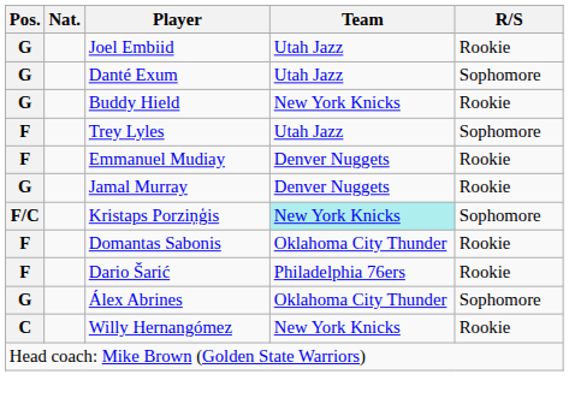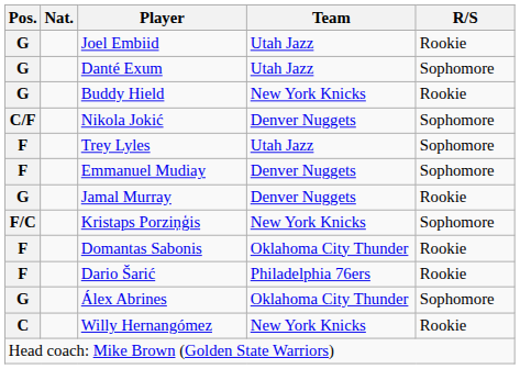 <table class="wikitable">
 <tr>
 <th>Pos.</th>
 <th>Nat.</th>
 <th style="width:160px;">Player</th>
 <th width=160>Team</th>
 <th width=90>R/S</th>
 </tr>
 <tr>
 <th>G</th>
 <td style="text-align:center"></td>
 <td><a href='#'>Joel Embiid</a></td>
 <td><a href='#'>Utah Jazz</a></td>
 <td>Rookie</td>
 </tr>
 <tr>
 <th>G</th>
 <td style="text-align:center"></td>
 <td><a href='#'>Danté Exum</a></td>
 <td><a href='#'>Utah Jazz</a></td>
 <td>Sophomore</td>
 </tr>
 <tr>
 <th>G</th>
 <td style="text-align:center"></td>
 <td><a href='#'>Buddy Hield</a></td>
 <td><a href='#'>New York Knicks</a></td>
 <td>Rookie</td>
 </tr>
 <tr>
+<th>C/F</th>
+<td style="text-align:center"></td>
+<td><a href='#'>Nikola Jokić</a></td>
+<td><a href='#'>Denver Nuggets</a></td>
+<td>Sophomore</td>
+</tr>
+<tr>
 <th>F</th>
 <td style="text-align:center"></td>
 <td><a href='#'>Trey Lyles</a></td>
 <td><a href='#'>Utah Jazz</a></td>
 <td>Sophomore</td>
 </tr>
 <tr>
 <th>F</th>
 <td style="text-align:center"></td>
 <td><a href='#'>Emmanuel Mudiay</a></td>
 <td><a href='#'>Denver Nuggets</a></td>
-<td>Rookie</td>
+<td>Sophomore</td>
 </tr>
 <tr>
 <th>G</th>
 <td style="text-align:center"></td>
 <td><a href='#'>Jamal Murray</a></td>
 <td><a href='#'>Denver Nuggets</a></td>
 <td>Rookie</td>
 </tr>
 <tr>
 <th>F/C</th>
 <td style="text-align:center"></td>
 <td><a href='#'>Kristaps Porziņģis</a></td>
-<td style="background: paleturquoise;"><a href='#'>New York Knicks</a></td>
+<td><a href='#'>New York Knicks</a></td>
 <td>Sophomore</td>
 </tr>
 <tr>
 <th>F</th>
 <td style="text-align:center"></td>
 <td><a href='#'>Domantas Sabonis</a></td>
 <td><a href='#'>Oklahoma City Thunder</a></td>
 <td>Rookie</td>
 </tr>
 <tr>
 <th>F</th>
 <td style="text-align:center"></td>
 <td><a href='#'>Dario Šarić</a></td>
 <td><a href='#'>Philadelphia 76ers</a></td>
 <td>Rookie</td>
 </tr>
 <tr>
 <th>G</th>
 <td style="text-align:center"></td>
 <td><a href='#'>Álex Abrines</a></td>
 <td><a href='#'>Oklahoma City Thunder</a></td>
 <td>Sophomore</td>
 </tr>
 <tr>
 <th>C</th>
 <td style="text-align:center"></td>
 <td><a href='#'>Willy Hernangómez</a></td>
 <td><a href='#'>New York Knicks</a></td>
 <td>Rookie</td>
 </tr>
 <tr>
 <td colspan="5">Head coach: <a href='#'>Mike Brown</a> (<a href='#'>Golden State Warriors</a>)</td>
 </tr>
 </table>
